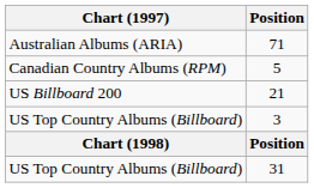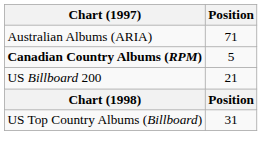 <table class="wikitable sortable">
 <tr>
 <th>Chart (1997)</th>
 <th>Position</th>
 </tr>
 <tr>
 <td align="left">Australian Albums (ARIA)</td>
 <td style="text-align:center;">71</td>
 </tr>
 <tr>
-<td align="left">Canadian Country Albums (<em>RPM</em>)</td>
+<td align="left"><strong>Canadian Country Albums (<em>RPM</em>)</strong></td>
 <td style="text-align:center;">5</td>
 </tr>
 <tr>
 <td align="left">US <em>Billboard</em> 200</td>
 <td style="text-align:center;">21</td>
-</tr>
-<tr>
-<td align="left">US Top Country Albums (<em>Billboard</em>)</td>
-<td style="text-align:center;">3</td>
 </tr>
 <tr>
 <th>Chart (1998)</th>
 <th>Position</th>
 </tr>
 <tr>
 <td align="left">US Top Country Albums (<em>Billboard</em>)</td>
 <td style="text-align:center;">31</td>
 </tr>
 </table>
